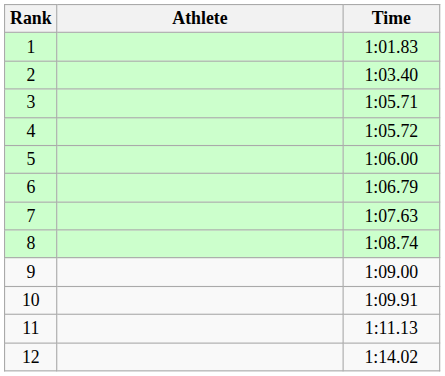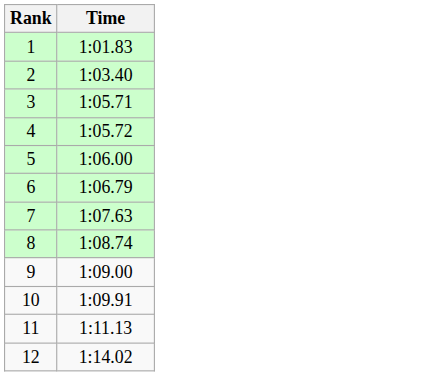 <table class=wikitable style="text-align:center">
 <tr>
 <th width=40>Rank</th>
-<th width=250>Athlete</th>
 <th width=80>Time</th>
 </tr>
 <tr bgcolor="ccffcc">
 <td>1</td>
-<td align=left></td>
 <td>1:01.83</td>
 </tr>
 <tr bgcolor="ccffcc">
 <td>2</td>
-<td align=left></td>
 <td>1:03.40</td>
 </tr>
 <tr bgcolor="ccffcc">
 <td>3</td>
-<td align=left></td>
 <td>1:05.71</td>
 </tr>
 <tr bgcolor="ccffcc">
 <td>4</td>
-<td align=left></td>
 <td>1:05.72</td>
 </tr>
 <tr bgcolor="ccffcc">
 <td>5</td>
-<td align=left></td>
 <td>1:06.00</td>
 </tr>
 <tr bgcolor="ccffcc">
 <td>6</td>
-<td align=left></td>
 <td>1:06.79</td>
 </tr>
 <tr bgcolor="ccffcc">
 <td>7</td>
-<td align=left></td>
 <td>1:07.63</td>
 </tr>
 <tr bgcolor="ccffcc">
 <td>8</td>
-<td align=left></td>
 <td>1:08.74</td>
 </tr>
 <tr>
 <td>9</td>
-<td align=left></td>
 <td>1:09.00</td>
 </tr>
 <tr>
 <td>10</td>
-<td align=left></td>
 <td>1:09.91</td>
 </tr>
 <tr>
 <td>11</td>
-<td align=left></td>
 <td>1:11.13</td>
 </tr>
 <tr>
 <td>12</td>
-<td align=left></td>
 <td>1:14.02</td>
 </tr>
 </table>
